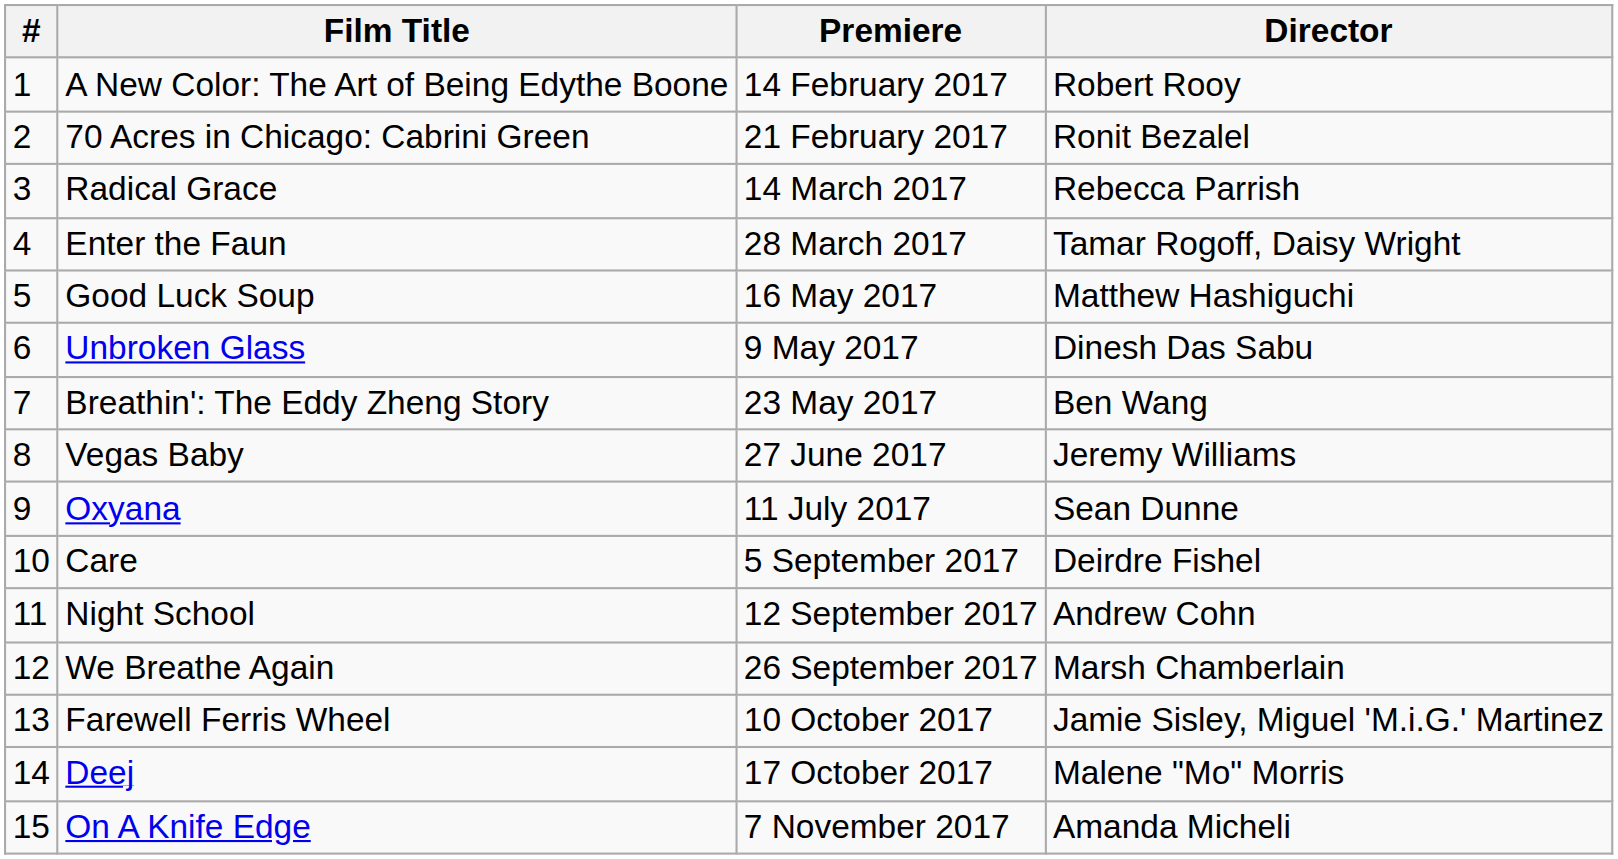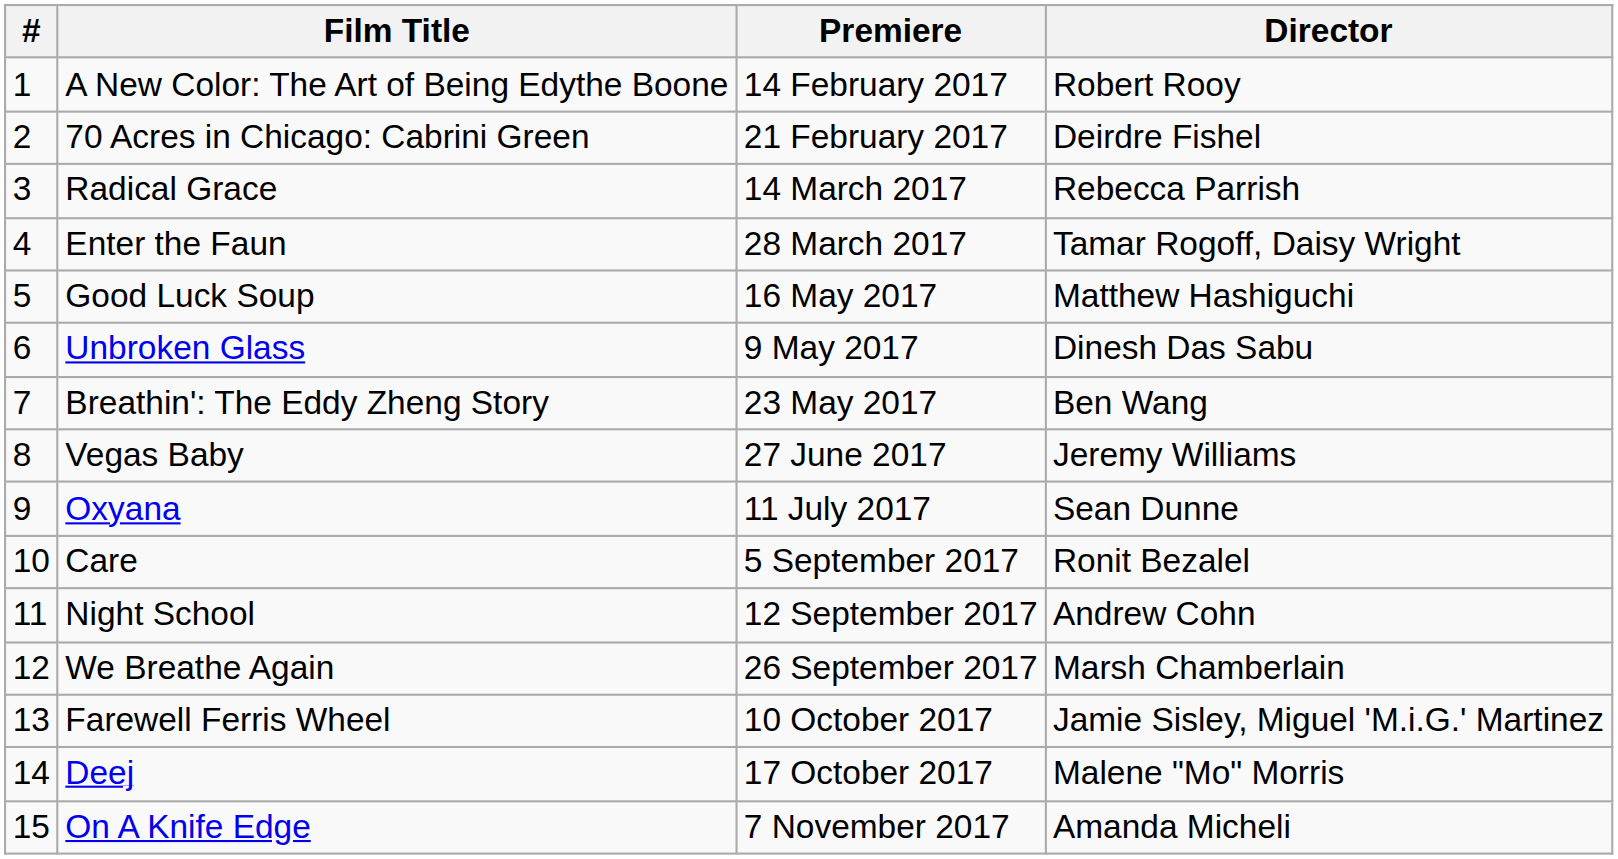 <table class="wikitable sortable">
 <tr>
 <th>#</th>
 <th>Film Title</th>
 <th>Premiere</th>
 <th>Director</th>
 </tr>
 <tr>
 <td>1</td>
 <td>A New Color: The Art of Being Edythe Boone</td>
 <td>14 February 2017</td>
 <td>Robert Rooy</td>
 </tr>
 <tr>
 <td>2</td>
 <td>70 Acres in Chicago: Cabrini Green</td>
 <td>21 February 2017</td>
-<td>Ronit Bezalel</td>
+<td>Deirdre Fishel</td>
 </tr>
 <tr>
 <td>3</td>
 <td>Radical Grace</td>
 <td>14 March 2017</td>
 <td>Rebecca Parrish</td>
 </tr>
 <tr>
 <td>4</td>
 <td>Enter the Faun</td>
 <td>28 March 2017</td>
 <td>Tamar Rogoff, Daisy Wright</td>
 </tr>
 <tr>
 <td>5</td>
 <td>Good Luck Soup</td>
 <td>16 May 2017</td>
 <td>Matthew Hashiguchi</td>
 </tr>
 <tr>
 <td>6</td>
 <td><a href='#'>Unbroken Glass</a></td>
 <td>9 May 2017</td>
 <td>Dinesh Das Sabu</td>
 </tr>
 <tr>
 <td>7</td>
 <td>Breathin': The Eddy Zheng Story</td>
 <td>23 May 2017</td>
 <td>Ben Wang</td>
 </tr>
 <tr>
 <td>8</td>
 <td>Vegas Baby</td>
 <td>27 June 2017</td>
 <td>Jeremy Williams</td>
 </tr>
 <tr>
 <td>9</td>
 <td><a href='#'>Oxyana</a></td>
 <td>11 July 2017</td>
 <td>Sean Dunne</td>
 </tr>
 <tr>
 <td>10</td>
 <td>Care</td>
 <td>5 September 2017</td>
-<td>Deirdre Fishel</td>
+<td>Ronit Bezalel</td>
 </tr>
 <tr>
 <td>11</td>
 <td>Night School</td>
 <td>12 September 2017</td>
 <td>Andrew Cohn</td>
 </tr>
 <tr>
 <td>12</td>
 <td>We Breathe Again</td>
 <td>26 September 2017</td>
 <td>Marsh Chamberlain</td>
 </tr>
 <tr>
 <td>13</td>
 <td>Farewell Ferris Wheel</td>
 <td>10 October 2017</td>
 <td>Jamie Sisley, Miguel 'M.i.G.' Martinez</td>
 </tr>
 <tr>
 <td>14</td>
 <td><a href='#'>Deej</a></td>
 <td>17 October 2017</td>
 <td>Malene "Mo" Morris</td>
 </tr>
 <tr>
 <td>15</td>
 <td><a href='#'>On A Knife Edge</a></td>
 <td>7 November 2017</td>
 <td>Amanda Micheli</td>
 </tr>
 </table>
